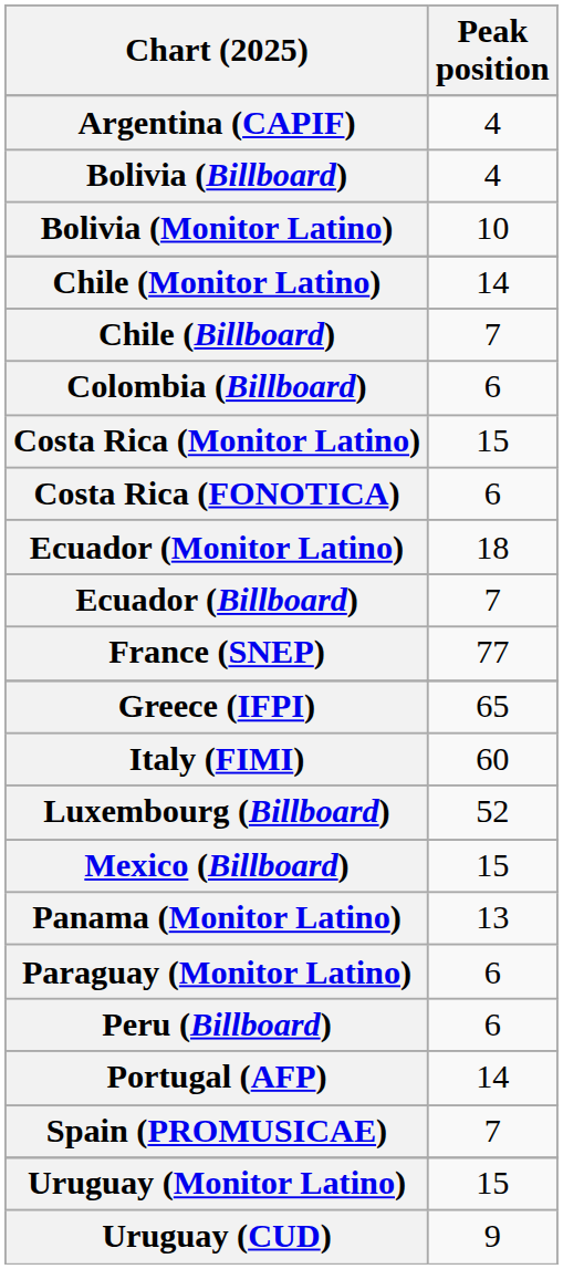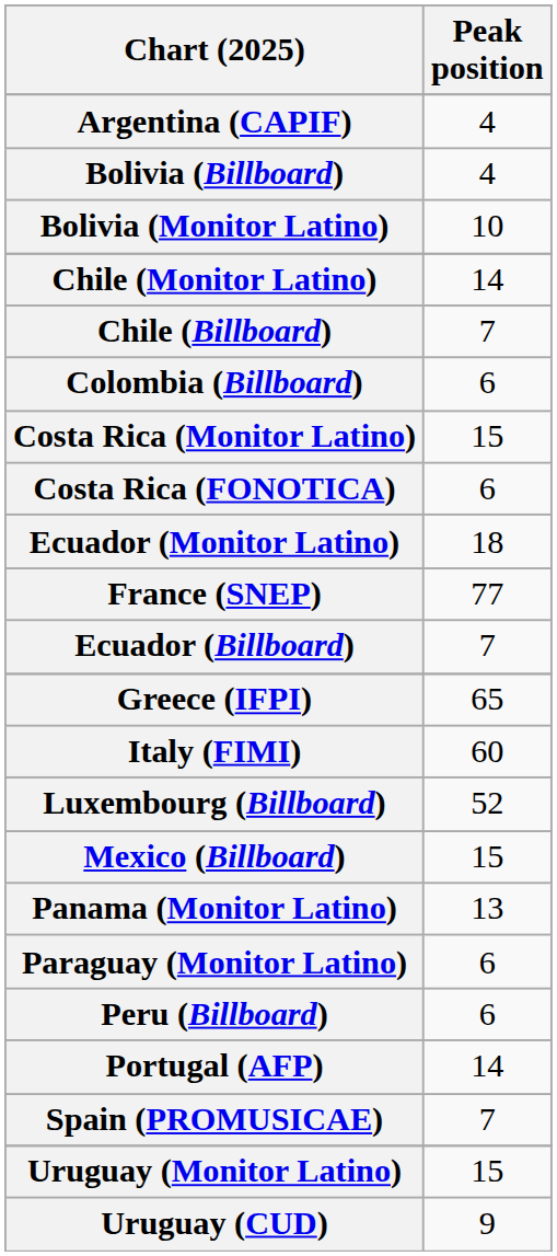 <table class="wikitable sortable plainrowheaders" style="text-align:center">
 <tr>
 <th scope="col">Chart (2025)</th>
 <th scope="col">Peak<br>position</th>
 </tr>
 <tr>
 </tr>
 <tr>
 <th scope="row">Argentina (<a href='#'>CAPIF</a>)</th>
 <td>4</td>
 </tr>
 <tr>
 <th scope="row">Bolivia (<em><a href='#'>Billboard</a></em>)</th>
 <td>4</td>
 </tr>
 <tr>
 <th scope="row">Bolivia (<a href='#'>Monitor Latino</a>)</th>
 <td>10</td>
 </tr>
 <tr>
 </tr>
 <tr>
 <th scope="row">Chile (<a href='#'>Monitor Latino</a>)</th>
 <td>14</td>
 </tr>
 <tr>
 <th scope="row">Chile (<em><a href='#'>Billboard</a></em>)</th>
 <td>7</td>
 </tr>
 <tr>
 <th scope="row">Colombia (<em><a href='#'>Billboard</a></em>)</th>
 <td>6</td>
 </tr>
 <tr>
 <th scope="row">Costa Rica (<a href='#'>Monitor Latino</a>)</th>
 <td>15</td>
 </tr>
 <tr>
 <th scope="row">Costa Rica (<a href='#'>FONOTICA</a>)</th>
 <td>6</td>
 </tr>
 <tr>
 <th scope="row">Ecuador (<a href='#'>Monitor Latino</a>)</th>
 <td>18</td>
 </tr>
 <tr>
+<th scope="row">France (<a href='#'>SNEP</a>)</th>
+<td>77</td>
+</tr>
+<tr>
 <th scope="row">Ecuador (<em><a href='#'>Billboard</a></em>)</th>
 <td>7</td>
-</tr>
-<tr>
-<th scope="row">France (<a href='#'>SNEP</a>)</th>
-<td>77</td>
 </tr>
 <tr>
 </tr>
 <tr>
 <th scope="row">Greece (<a href='#'>IFPI</a>)</th>
 <td>65</td>
 </tr>
 <tr>
 <th scope="row">Italy (<a href='#'>FIMI</a>)</th>
 <td>60</td>
 </tr>
 <tr>
 <th scope="row">Luxembourg (<em><a href='#'>Billboard</a></em>)</th>
 <td>52</td>
 </tr>
 <tr>
 <th scope="row"><a href='#'>Mexico</a> (<em><a href='#'>Billboard</a></em>)</th>
 <td>15</td>
 </tr>
 <tr>
 <th scope="row">Panama (<a href='#'>Monitor Latino</a>)</th>
 <td>13</td>
 </tr>
 <tr>
 <th scope="row">Paraguay (<a href='#'>Monitor Latino</a>)</th>
 <td>6</td>
 </tr>
 <tr>
 <th scope="row">Peru (<em><a href='#'>Billboard</a></em>)</th>
 <td>6</td>
 </tr>
 <tr>
 <th scope="row">Portugal (<a href='#'>AFP</a>)</th>
 <td>14</td>
 </tr>
 <tr>
 <th scope="row">Spain (<a href='#'>PROMUSICAE</a>)</th>
 <td>7</td>
 </tr>
 <tr>
 </tr>
 <tr>
 </tr>
 <tr>
 </tr>
 <tr>
 </tr>
 <tr>
 <th scope="row">Uruguay (<a href='#'>Monitor Latino</a>)</th>
 <td>15</td>
 </tr>
 <tr>
 <th scope="row">Uruguay (<a href='#'>CUD</a>)</th>
 <td>9</td>
 </tr>
 </table>
